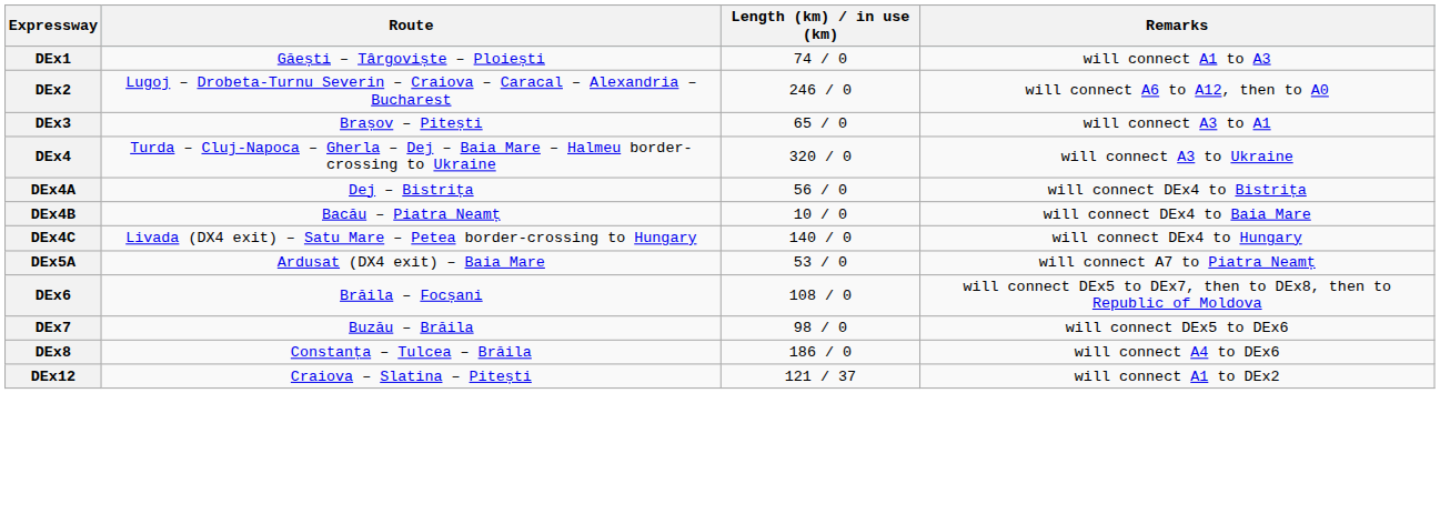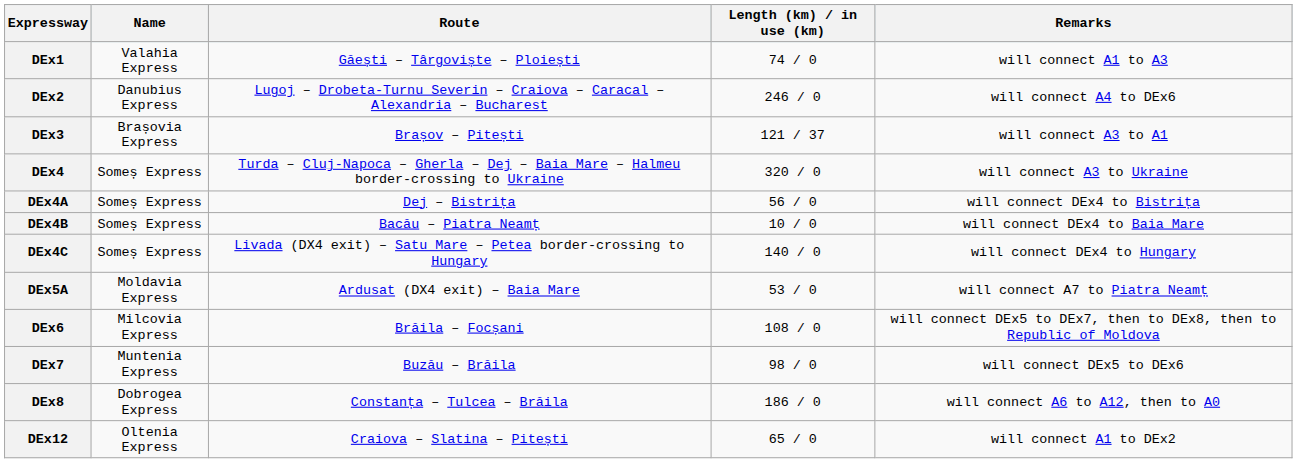 <table class="wikitable" border="1" cellpadding="2" style="border-collapse:collapse; text-align:center;">
 <tr style="background:lightblue">
 <th>Expressway</th>
+<th>Name</th>
 <th>Route</th>
 <th>Length (km) / in use (km)</th>
 <th>Remarks</th>
 </tr>
 <tr>
 <th>DEx1</th>
+<td>Valahia Express</td>
 <td><a href='#'>Găești</a> – <a href='#'>Târgoviște</a> – <a href='#'>Ploiești</a></td>
 <td>74 / 0</td>
 <td>will connect <a href='#'>A1</a> to <a href='#'>A3</a></td>
 </tr>
 <tr>
 <th>DEx2</th>
+<td>Danubius Express</td>
 <td><a href='#'>Lugoj</a> – <a href='#'>Drobeta-Turnu Severin</a> – <a href='#'>Craiova</a> – <a href='#'>Caracal</a> – <a href='#'>Alexandria</a> – <a href='#'>Bucharest</a></td>
 <td>246 / 0</td>
-<td>will connect <a href='#'>A6</a> to <a href='#'>A12</a>, then to <a href='#'>A0</a></td>
+<td>will connect <a href='#'>A4</a> to DEx6</td>
 </tr>
 <tr>
 <th>DEx3</th>
+<td>Brașovia Express</td>
 <td><a href='#'>Brașov</a> – <a href='#'>Pitești</a></td>
-<td>65 / 0</td>
+<td>121 / 37</td>
 <td>will connect <a href='#'>A3</a> to <a href='#'>A1</a></td>
 </tr>
 <tr>
 <th>DEx4</th>
+<td>Someș Express</td>
 <td><a href='#'>Turda</a> – <a href='#'>Cluj-Napoca</a> – <a href='#'>Gherla</a> – <a href='#'>Dej</a> – <a href='#'>Baia Mare</a> – <a href='#'>Halmeu</a> border-crossing to <a href='#'>Ukraine</a></td>
 <td>320 / 0</td>
 <td>will connect <a href='#'>A3</a> to <a href='#'>Ukraine</a></td>
 </tr>
 <tr>
 <th>DEx4A</th>
+<td>Someș Express</td>
 <td><a href='#'>Dej</a> – <a href='#'>Bistrița</a></td>
 <td>56 / 0</td>
 <td>will connect DEx4 to <a href='#'>Bistrița</a></td>
 </tr>
 <tr>
 <th>DEx4B</th>
+<td>Someș Express</td>
 <td><a href='#'>Bacău</a> – <a href='#'>Piatra Neamț</a></td>
 <td>10 / 0</td>
 <td>will connect DEx4 to <a href='#'>Baia Mare</a></td>
 </tr>
 <tr>
 <th>DEx4C</th>
+<td>Someș Express</td>
 <td><a href='#'>Livada</a> (DX4 exit) – <a href='#'>Satu Mare</a> – <a href='#'>Petea</a> border-crossing to <a href='#'>Hungary</a></td>
 <td>140 / 0</td>
 <td>will connect DEx4 to <a href='#'>Hungary</a></td>
 </tr>
 <tr>
 <th>DEx5A</th>
+<td>Moldavia Express</td>
 <td><a href='#'>Ardusat</a> (DX4 exit) – <a href='#'>Baia Mare</a></td>
 <td>53 / 0</td>
 <td>will connect A7 to <a href='#'>Piatra Neamț</a></td>
 </tr>
 <tr>
 <th>DEx6</th>
+<td>Milcovia Express</td>
 <td><a href='#'>Brăila</a> – <a href='#'>Focșani</a></td>
 <td>108 / 0</td>
 <td>will connect DEx5 to DEx7, then to DEx8, then to <a href='#'>Republic of Moldova</a></td>
 </tr>
 <tr>
 <th>DEx7</th>
+<td>Muntenia Express</td>
 <td><a href='#'>Buzău</a> – <a href='#'>Brăila</a></td>
 <td>98 / 0</td>
 <td>will connect DEx5 to DEx6</td>
 </tr>
 <tr>
 <th>DEx8</th>
+<td>Dobrogea Express</td>
 <td><a href='#'>Constanța</a> – <a href='#'>Tulcea</a> – <a href='#'>Brăila</a></td>
 <td>186 / 0</td>
-<td>will connect <a href='#'>A4</a> to DEx6</td>
+<td>will connect <a href='#'>A6</a> to <a href='#'>A12</a>, then to <a href='#'>A0</a></td>
 </tr>
 <tr>
 <th>DEx12</th>
+<td>Oltenia Express</td>
 <td><a href='#'>Craiova</a> – <a href='#'>Slatina</a> – <a href='#'>Pitești</a></td>
-<td>121 / 37</td>
+<td>65 / 0</td>
 <td>will connect <a href='#'>A1</a> to DEx2</td>
 </tr>
 </table>
